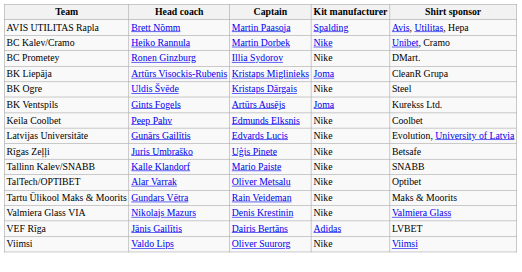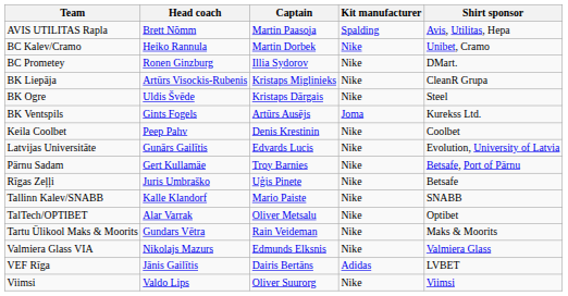 <table class="wikitable sortable">
 <tr>
 <th>Team</th>
 <th>Head coach</th>
 <th>Captain</th>
 <th>Kit manufacturer</th>
 <th>Shirt sponsor</th>
 </tr>
 <tr>
 <td> AVIS UTILITAS Rapla</td>
 <td> <a href='#'>Brett Nõmm</a></td>
 <td> <a href='#'>Martin Paasoja</a></td>
 <td><a href='#'>Spalding</a></td>
 <td><a href='#'>Avis</a>, <a href='#'>Utilitas</a>, Hepa</td>
 </tr>
 <tr>
 <td> BC Kalev/Cramo</td>
 <td> <a href='#'>Heiko Rannula</a></td>
 <td> <a href='#'>Martin Dorbek</a></td>
 <td><a href='#'>Nike</a></td>
 <td><a href='#'>Unibet</a>, Cramo</td>
 </tr>
 <tr>
 <td> BC Prometey</td>
 <td> <a href='#'>Ronen Ginzburg</a></td>
 <td> <a href='#'>Illia Sydorov</a></td>
 <td>Nike</td>
 <td>DMart.</td>
 </tr>
 <tr>
 <td> BK Liepāja</td>
 <td> <a href='#'>Artūrs Visockis-Rubenis</a></td>
 <td> <a href='#'>Kristaps Miglinieks</a></td>
-<td><a href='#'>Joma</a></td>
+<td>Nike</td>
 <td>CleanR Grupa</td>
 </tr>
 <tr>
 <td> BK Ogre</td>
 <td> <a href='#'>Uldis Švēde</a></td>
 <td> <a href='#'>Kristaps Dārgais</a></td>
 <td>Nike</td>
 <td>Steel</td>
 </tr>
 <tr>
 <td> BK Ventspils</td>
 <td> <a href='#'>Gints Fogels</a></td>
 <td> <a href='#'>Artūrs Ausējs</a></td>
 <td><a href='#'>Joma</a></td>
 <td>Kurekss Ltd.</td>
 </tr>
 <tr>
 <td> Keila Coolbet</td>
 <td> <a href='#'>Peep Pahv</a></td>
-<td> <a href='#'>Edmunds Elksnis</a></td>
+<td> <a href='#'>Denis Krestinin</a></td>
 <td>Nike</td>
 <td>Coolbet</td>
 </tr>
 <tr>
 <td> Latvijas Universitāte</td>
 <td> <a href='#'>Gunārs Gailītis</a></td>
 <td> <a href='#'>Edvards Lucis</a></td>
 <td>Nike</td>
 <td>Evolution, <a href='#'>University of Latvia</a></td>
+</tr>
+<tr>
+<td> Pärnu Sadam</td>
+<td> <a href='#'>Gert Kullamäe</a></td>
+<td> <a href='#'>Troy Barnies</a></td>
+<td>Nike</td>
+<td><a href='#'>Betsafe</a>, <a href='#'>Port of Pärnu</a></td>
 </tr>
 <tr>
 <td> Rīgas Zeļļi</td>
 <td> <a href='#'>Juris Umbraško</a></td>
 <td> <a href='#'>Uģis Pinete</a></td>
 <td>Nike</td>
 <td>Betsafe</td>
 </tr>
 <tr>
 <td> Tallinn Kalev/SNABB</td>
 <td> <a href='#'>Kalle Klandorf</a></td>
 <td> <a href='#'>Mario Paiste</a></td>
 <td>Nike</td>
 <td>SNABB</td>
 </tr>
 <tr>
 <td> TalTech/OPTIBET</td>
 <td> <a href='#'>Alar Varrak</a></td>
 <td> <a href='#'>Oliver Metsalu</a></td>
 <td>Nike</td>
 <td>Optibet</td>
 </tr>
 <tr>
 <td> Tartu Ülikool Maks & Moorits</td>
 <td> <a href='#'>Gundars Vētra</a></td>
 <td> <a href='#'>Rain Veideman</a></td>
 <td>Nike</td>
 <td>Maks & Moorits</td>
 </tr>
 <tr>
 <td> Valmiera Glass VIA</td>
 <td> <a href='#'>Nikolajs Mazurs</a></td>
-<td> <a href='#'>Denis Krestinin</a></td>
+<td> <a href='#'>Edmunds Elksnis</a></td>
 <td>Nike</td>
 <td><a href='#'>Valmiera Glass</a></td>
 </tr>
 <tr>
 <td> VEF Rīga</td>
 <td> <a href='#'>Jānis Gailītis</a></td>
 <td> <a href='#'>Dairis Bertāns</a></td>
 <td><a href='#'>Adidas</a></td>
 <td>LVBET</td>
 </tr>
 <tr>
 <td> Viimsi</td>
 <td> <a href='#'>Valdo Lips</a></td>
 <td> <a href='#'>Oliver Suurorg</a></td>
 <td>Nike</td>
 <td><a href='#'>Viimsi</a></td>
 </tr>
 </table>
